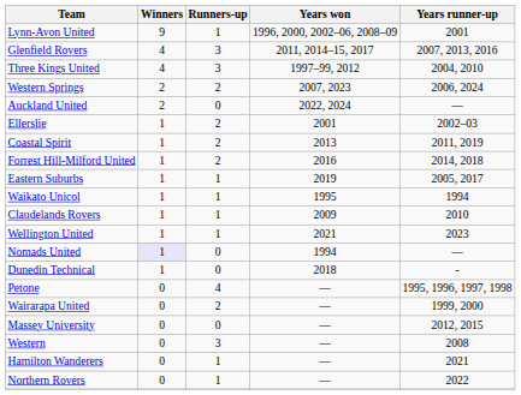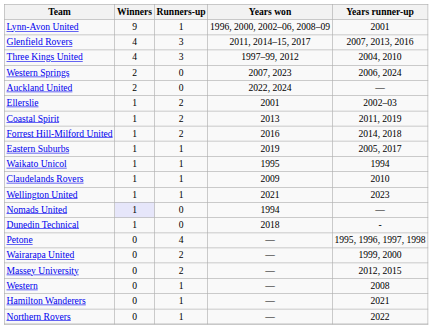 <table class="wikitable plainrowheaders sortable">
 <tr>
 <th scope=col>Team</th>
 <th scope=col>Winners</th>
 <th scope=col>Runners-up</th>
 <th scope=col class="unsortable">Years won</th>
 <th scope=col class="unsortable">Years runner-up</th>
 </tr>
 <tr>
 <td><a href='#'>Lynn-Avon United</a></td>
 <td align=center>9</td>
 <td align=center>1</td>
 <td align=center>1996, 2000, 2002–06, 2008–09</td>
 <td align=center>2001</td>
 </tr>
 <tr>
 <td><a href='#'>Glenfield Rovers</a></td>
 <td align=center>4</td>
 <td align=center>3</td>
 <td align=center>2011, 2014–15, 2017</td>
 <td align=center>2007, 2013, 2016</td>
 </tr>
 <tr>
 <td><a href='#'>Three Kings United</a></td>
 <td align=center>4</td>
 <td align=center>3</td>
 <td align=center>1997–99, 2012</td>
 <td align=center>2004, 2010</td>
 </tr>
 <tr>
 <td><a href='#'>Western Springs</a></td>
 <td align=center>2</td>
-<td align=center>2</td>
+<td align=center>0</td>
 <td align=center>2007, 2023</td>
 <td align=center>2006, 2024</td>
 </tr>
 <tr>
 <td><a href='#'>Auckland United</a></td>
 <td align=center>2</td>
 <td align=center>0</td>
 <td align=center>2022, 2024</td>
 <td align=center>—</td>
 </tr>
 <tr>
 <td><a href='#'>Ellerslie</a></td>
 <td align=center>1</td>
 <td align=center>2</td>
 <td align=center>2001</td>
 <td align=center>2002–03</td>
 </tr>
 <tr>
 <td><a href='#'>Coastal Spirit</a></td>
 <td align=center>1</td>
 <td align=center>2</td>
 <td align=center>2013</td>
 <td align=center>2011, 2019</td>
 </tr>
 <tr>
 <td><a href='#'>Forrest Hill-Milford United</a></td>
 <td align=center>1</td>
 <td align=center>2</td>
 <td align=center>2016</td>
 <td align=center>2014, 2018</td>
 </tr>
 <tr>
 <td><a href='#'>Eastern Suburbs</a></td>
 <td align=center>1</td>
 <td align=center>1</td>
 <td align=center>2019</td>
 <td align=center>2005, 2017</td>
 </tr>
 <tr>
 <td><a href='#'>Waikato Unicol</a></td>
 <td align=center>1</td>
 <td align=center>1</td>
 <td align=center>1995</td>
 <td align=center>1994</td>
 </tr>
 <tr>
 <td><a href='#'>Claudelands Rovers</a></td>
 <td align=center>1</td>
 <td align=center>1</td>
 <td align=center>2009</td>
 <td align=center>2010</td>
 </tr>
 <tr>
 <td><a href='#'>Wellington United</a></td>
 <td align=center>1</td>
 <td align=center>1</td>
 <td align=center>2021</td>
 <td align=center>2023</td>
 </tr>
 <tr>
 <td><a href='#'>Nomads United</a></td>
 <td align=center style="background: lavender;">1</td>
 <td align=center>0</td>
 <td align=center>1994</td>
 <td align=center>—</td>
 </tr>
 <tr>
 <td><a href='#'>Dunedin Technical</a></td>
 <td align=center>1</td>
 <td align=center>0</td>
 <td align=center>2018</td>
 <td align=center>-</td>
 </tr>
 <tr>
 <td><a href='#'>Petone</a></td>
 <td align=center>0</td>
 <td align=center>4</td>
 <td align=center>—</td>
 <td align=center>1995, 1996, 1997, 1998</td>
 </tr>
 <tr>
 <td><a href='#'>Wairarapa United</a></td>
 <td align=center>0</td>
 <td align=center>2</td>
 <td align=center>—</td>
 <td align=center>1999, 2000</td>
 </tr>
 <tr>
 <td><a href='#'>Massey University</a></td>
 <td align=center>0</td>
-<td align=center>0</td>
+<td align=center>2</td>
 <td align=center>—</td>
 <td align=center>2012, 2015</td>
 </tr>
 <tr>
 <td><a href='#'>Western</a></td>
 <td align=center>0</td>
-<td align=center>3</td>
+<td align=center>1</td>
 <td align=center>—</td>
 <td align=center>2008</td>
 </tr>
 <tr>
 <td><a href='#'>Hamilton Wanderers</a></td>
 <td align=center>0</td>
 <td align=center>1</td>
 <td align=center>—</td>
 <td align=center>2021</td>
 </tr>
 <tr>
 <td><a href='#'>Northern Rovers</a></td>
 <td align=center>0</td>
 <td align=center>1</td>
 <td align=center>—</td>
 <td align=center>2022</td>
 </tr>
 <tr>
 </tr>
 </table>
